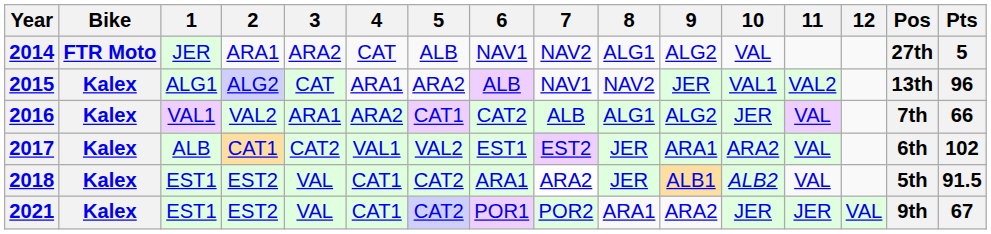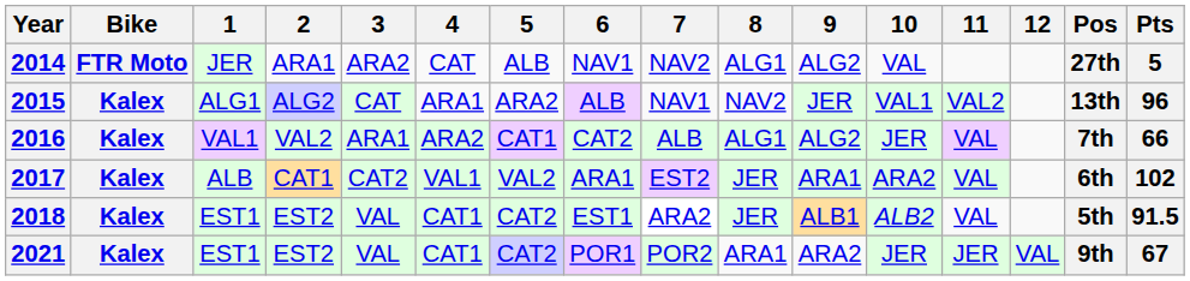 <table class="wikitable" style="text-align:center">
 <tr>
 <th>Year</th>
 <th>Bike</th>
 <th>1</th>
 <th>2</th>
 <th>3</th>
 <th>4</th>
 <th>5</th>
 <th>6</th>
 <th>7</th>
 <th>8</th>
 <th>9</th>
 <th>10</th>
 <th>11</th>
 <th>12</th>
 <th>Pos</th>
 <th>Pts</th>
 </tr>
 <tr>
 <th><a href='#'>2014</a></th>
 <th><a href='#'>FTR Moto</a></th>
 <td style="background:#dfffdf;"><a href='#'>JER</a><br></td>
 <td style="background:#;"><a href='#'>ARA1</a><br></td>
 <td style="background:#;"><a href='#'>ARA2</a><br></td>
 <td style="background:#;"><a href='#'>CAT</a><br></td>
 <td style="background:#;"><a href='#'>ALB</a><br></td>
 <td style="background:#;"><a href='#'>NAV1</a><br></td>
 <td style="background:#;"><a href='#'>NAV2</a><br></td>
 <td style="background:#;"><a href='#'>ALG1</a><br></td>
 <td style="background:#;"><a href='#'>ALG2</a><br></td>
 <td style="background:#;"><a href='#'>VAL</a><br></td>
 <td></td>
 <td></td>
 <th style="background:#;">27th</th>
 <th style="background:#;">5</th>
 </tr>
 <tr>
 <th><a href='#'>2015</a></th>
 <th><a href='#'>Kalex</a></th>
 <td style="background:#DFFFDF;"><a href='#'>ALG1</a><br></td>
 <td style="background:#CFCFFF;"><a href='#'>ALG2</a><br></td>
 <td style="background:#DFFFDF;"><a href='#'>CAT</a><br></td>
 <td><a href='#'>ARA1</a></td>
 <td><a href='#'>ARA2</a></td>
 <td style="background:#EFCFFF;"><a href='#'>ALB</a><br></td>
 <td><a href='#'>NAV1</a></td>
 <td><a href='#'>NAV2</a></td>
 <td style="background:#DFFFDF;"><a href='#'>JER</a><br></td>
 <td style="background:#DFFFDF;"><a href='#'>VAL1</a><br></td>
 <td style="background:#DFFFDF;"><a href='#'>VAL2</a><br></td>
 <td></td>
 <th>13th</th>
 <th>96</th>
 </tr>
 <tr>
 <th><a href='#'>2016</a></th>
 <th><a href='#'>Kalex</a></th>
 <td style="background:#efcfff;"><a href='#'>VAL1</a><br></td>
 <td style="background:#dfffdf;"><a href='#'>VAL2</a><br></td>
 <td style="background:#dfffdf;"><a href='#'>ARA1</a><br></td>
 <td style="background:#dfffdf;"><a href='#'>ARA2</a><br></td>
 <td style="background:#efcfff;"><a href='#'>CAT1</a><br></td>
 <td style="background:#dfffdf;"><a href='#'>CAT2</a><br></td>
 <td style="background:#dfffdf;"><a href='#'>ALB</a><br></td>
 <td style="background:#dfffdf;"><a href='#'>ALG1</a><br></td>
 <td style="background:#dfffdf;"><a href='#'>ALG2</a><br></td>
 <td style="background:#dfffdf;"><a href='#'>JER</a><br></td>
 <td style="background:#efcfff;"><a href='#'>VAL</a><br></td>
 <td></td>
 <th>7th</th>
 <th>66</th>
 </tr>
 <tr>
 <th><a href='#'>2017</a></th>
 <th><a href='#'>Kalex</a></th>
 <td style="background:#dfffdf;"><a href='#'>ALB</a><br></td>
 <td style="background:#ffdf9f;"><a href='#'>CAT1</a><br></td>
 <td style="background:#dfffdf;"><a href='#'>CAT2</a><br></td>
 <td style="background:#dfffdf;"><a href='#'>VAL1</a><br></td>
 <td style="background:#dfffdf;"><a href='#'>VAL2</a><br></td>
-<td style="background:#dfffdf;"><a href='#'>EST1</a><br></td>
+<td style="background:#dfffdf;"><a href='#'>ARA1</a><br></td>
 <td style="background:#efcfff;"><a href='#'>EST2</a><br></td>
 <td style="background:#dfffdf;"><a href='#'>JER</a><br></td>
 <td style="background:#dfffdf;"><a href='#'>ARA1</a><br></td>
 <td style="background:#dfffdf;"><a href='#'>ARA2</a><br></td>
 <td style="background:#dfffdf;"><a href='#'>VAL</a><br></td>
 <td></td>
 <th>6th</th>
 <th>102</th>
 </tr>
 <tr>
 <th><a href='#'>2018</a></th>
 <th><a href='#'>Kalex</a></th>
 <td style="background:#dfffdf;"><a href='#'>EST1</a><br></td>
 <td style="background:#dfffdf;"><a href='#'>EST2</a><br></td>
 <td style="background:#dfffdf;"><a href='#'>VAL</a><br></td>
 <td style="background:#dfffdf;"><a href='#'>CAT1</a><br></td>
 <td style="background:#dfffdf;"><a href='#'>CAT2</a><br></td>
-<td style="background:#dfffdf;"><a href='#'>ARA1</a><br></td>
+<td style="background:#dfffdf;"><a href='#'>EST1</a><br></td>
 <td style="background:#ffffff;"><a href='#'>ARA2</a><br></td>
 <td style="background:#dfffdf;"><a href='#'>JER</a><br></td>
 <td style="background:#ffdf9f;"><a href='#'>ALB1</a><br></td>
 <td style="background:#dfffdf;"><em><a href='#'>ALB2</a></em><br></td>
 <td><a href='#'>VAL</a></td>
 <td></td>
 <th>5th</th>
 <th>91.5</th>
 </tr>
 <tr>
 <th><a href='#'>2021</a></th>
 <th><a href='#'>Kalex</a></th>
 <td style="background:#dfffdf;"><a href='#'>EST1</a><br></td>
 <td style="background:#dfffdf;"><a href='#'>EST2</a><br></td>
 <td style="background:#dfffdf;"><a href='#'>VAL</a><br></td>
 <td style="background:#dfffdf;"><a href='#'>CAT1</a><br></td>
 <td style="background:#cfcfff;"><a href='#'>CAT2</a><br></td>
 <td style="background:#efcfff;"><a href='#'>POR1</a><br></td>
 <td style="background:#dfffdf;"><a href='#'>POR2</a><br></td>
 <td><a href='#'>ARA1</a></td>
 <td><a href='#'>ARA2</a></td>
 <td style="background:#dfffdf;"><a href='#'>JER</a><br></td>
 <td style="background:#dfffdf;"><a href='#'>JER</a><br></td>
 <td style="background:#dfffdf;"><a href='#'>VAL</a><br></td>
 <th>9th</th>
 <th>67</th>
 </tr>
 </table>
